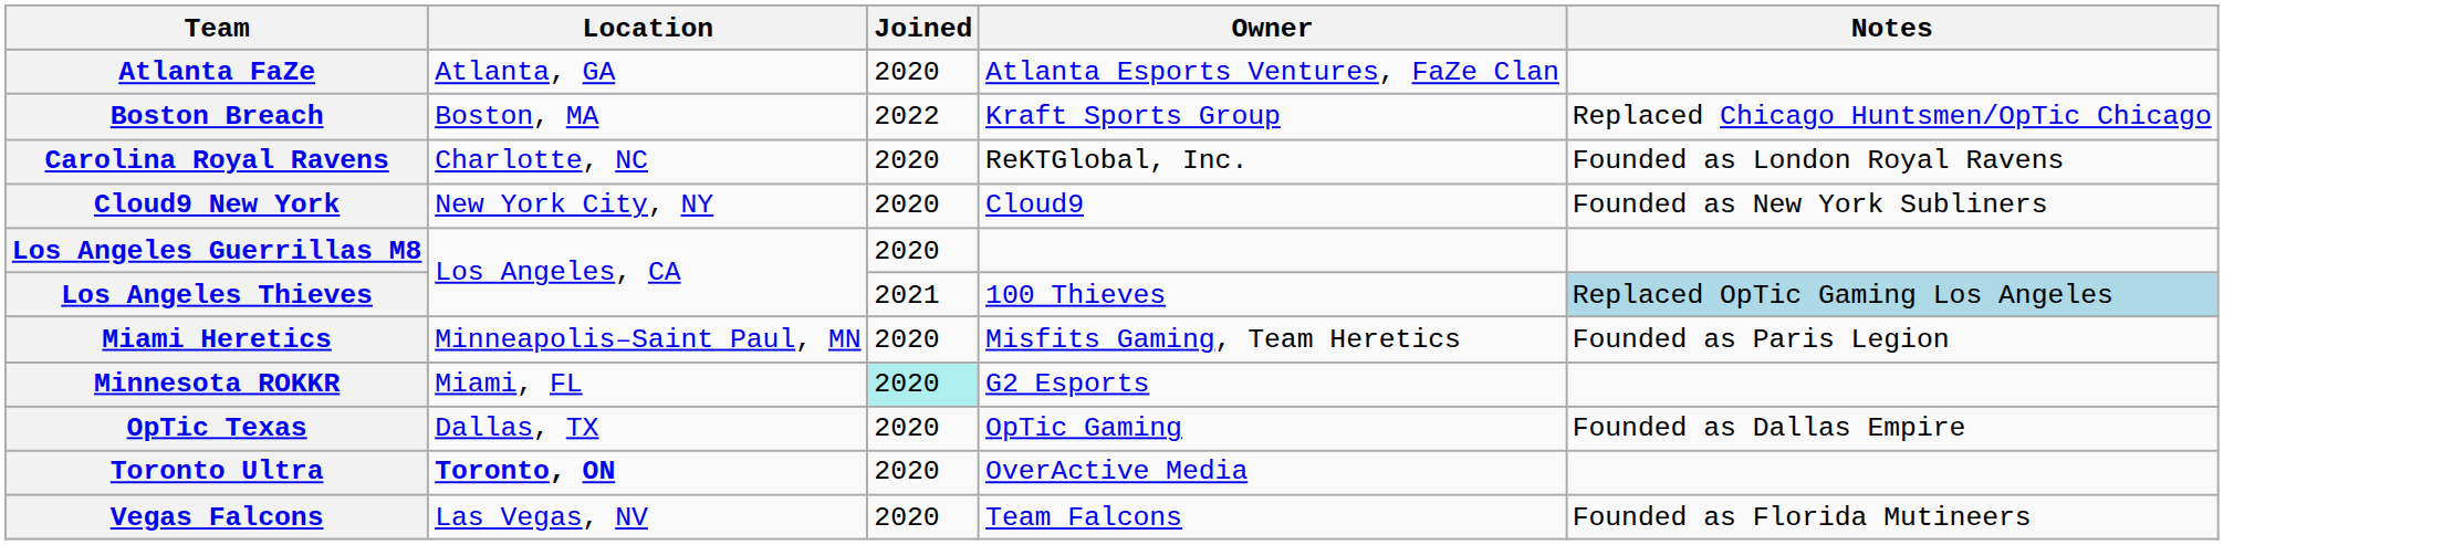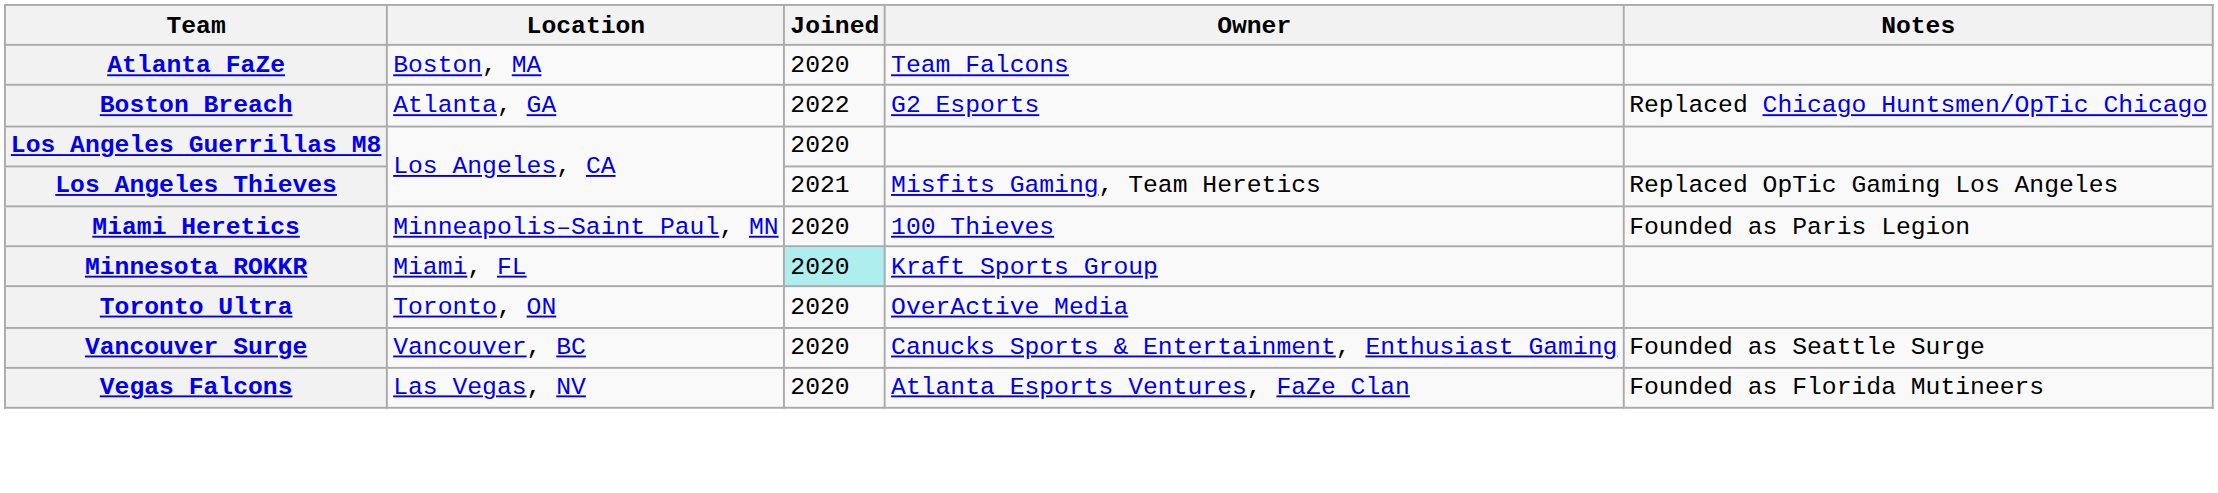 <table class="wikitable sortable plainrowheaders">
 <tr>
 <th scope="col">Team</th>
 <th scope="col">Location</th>
 <th scope="col">Joined</th>
 <th scope="col">Owner</th>
 <th scope="col">Notes</th>
 </tr>
 <tr>
 <th scope="row"><a href='#'>Atlanta FaZe</a></th>
-<td> <a href='#'>Atlanta</a>, <a href='#'>GA</a></td>
+<td> <a href='#'>Boston</a>, <a href='#'>MA</a></td>
 <td>2020</td>
-<td><a href='#'>Atlanta Esports Ventures</a>, <a href='#'>FaZe Clan</a></td>
+<td><a href='#'>Team Falcons</a></td>
 <td></td>
 </tr>
 <tr>
 <th scope="row"><a href='#'>Boston Breach</a></th>
-<td> <a href='#'>Boston</a>, <a href='#'>MA</a></td>
+<td> <a href='#'>Atlanta</a>, <a href='#'>GA</a></td>
 <td>2022</td>
-<td><a href='#'>Kraft Sports Group</a></td>
+<td><a href='#'>G2 Esports</a></td>
 <td>Replaced <a href='#'>Chicago Huntsmen/OpTic Chicago</a></td>
-</tr>
-<tr>
-<th scope="row"><a href='#'>Carolina Royal Ravens</a></th>
-<td> <a href='#'>Charlotte</a>, <a href='#'>NC</a></td>
-<td>2020</td>
-<td>ReKTGlobal, Inc.</td>
-<td>Founded as London Royal Ravens</td>
-</tr>
-<tr>
-<th scope="row"><a href='#'>Cloud9 New York</a></th>
-<td> <a href='#'>New York City</a>, <a href='#'>NY</a></td>
-<td>2020</td>
-<td><a href='#'>Cloud9</a></td>
-<td>Founded as New York Subliners</td>
 </tr>
 <tr>
 <th scope="row"><a href='#'>Los Angeles Guerrillas M8</a></th>
 <td rowspan="2"> <a href='#'>Los Angeles</a>, <a href='#'>CA</a></td>
 <td>2020</td>
 <td></td>
 <td></td>
 </tr>
 <tr>
 <th scope="row"><a href='#'>Los Angeles Thieves</a></th>
 <td>2021</td>
-<td><a href='#'>100 Thieves</a></td>
-<td style="background: lightblue;">Replaced OpTic Gaming Los Angeles</td>
+<td><a href='#'>Misfits Gaming</a>, Team Heretics</td>
+<td>Replaced OpTic Gaming Los Angeles</td>
 </tr>
 <tr>
 <th scope="row"><a href='#'>Miami Heretics</a></th>
 <td> <a href='#'>Minneapolis–Saint Paul</a>, <a href='#'>MN</a></td>
 <td>2020</td>
-<td><a href='#'>Misfits Gaming</a>, Team Heretics</td>
+<td><a href='#'>100 Thieves</a></td>
 <td>Founded as Paris Legion</td>
 </tr>
 <tr>
 <th scope="row"><a href='#'>Minnesota ROKKR</a></th>
 <td> <a href='#'>Miami</a>, <a href='#'>FL</a></td>
 <td style="background: paleturquoise;">2020</td>
-<td><a href='#'>G2 Esports</a></td>
+<td><a href='#'>Kraft Sports Group</a></td>
 <td></td>
 </tr>
 <tr>
-<th scope="row"><a href='#'>OpTic Texas</a></th>
-<td> <a href='#'>Dallas</a>, <a href='#'>TX</a></td>
-<td>2020</td>
-<td><a href='#'>OpTic Gaming</a></td>
-<td>Founded as Dallas Empire</td>
-</tr>
-<tr>
 <th scope="row"><a href='#'>Toronto Ultra</a></th>
-<td><strong> <a href='#'>Toronto</a>, <a href='#'>ON</a></strong></td>
+<td> <a href='#'>Toronto</a>, <a href='#'>ON</a></td>
 <td>2020</td>
 <td><a href='#'>OverActive Media</a></td>
 <td></td>
 </tr>
 <tr>
+<th scope="row"><a href='#'>Vancouver Surge</a></th>
+<td> <a href='#'>Vancouver</a>, <a href='#'>BC</a></td>
+<td>2020</td>
+<td><a href='#'>Canucks Sports & Entertainment</a>, <a href='#'>Enthusiast Gaming</a></td>
+<td>Founded as Seattle Surge</td>
+</tr>
+<tr>
 <th scope="row"><a href='#'>Vegas Falcons</a></th>
 <td> <a href='#'>Las Vegas</a>, <a href='#'>NV</a></td>
 <td>2020</td>
-<td><a href='#'>Team Falcons</a></td>
+<td><a href='#'>Atlanta Esports Ventures</a>, <a href='#'>FaZe Clan</a></td>
 <td>Founded as Florida Mutineers</td>
 </tr>
 </table>
